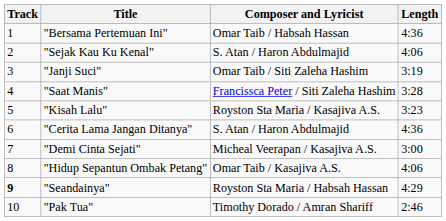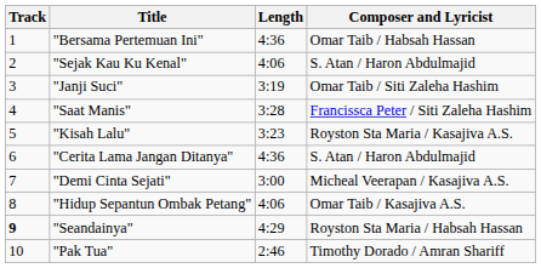 <table class="wikitable">
 <tr>
 <th>Track</th>
 <th>Title</th>
+<th>Length</th>
 <th>Composer and Lyricist</th>
-<th>Length</th>
 </tr>
 <tr>
 <td>1</td>
 <td>"Bersama Pertemuan Ini"</td>
+<td>4:36</td>
 <td>Omar Taib / Habsah Hassan</td>
-<td>4:36</td>
 </tr>
 <tr>
 <td>2</td>
 <td>"Sejak Kau Ku Kenal"</td>
+<td>4:06</td>
 <td>S. Atan / Haron Abdulmajid</td>
-<td>4:06</td>
 </tr>
 <tr>
 <td>3</td>
 <td>"Janji Suci"</td>
+<td>3:19</td>
 <td>Omar Taib / Siti Zaleha Hashim</td>
-<td>3:19</td>
 </tr>
 <tr>
 <td>4</td>
 <td>"Saat Manis"</td>
+<td>3:28</td>
 <td><a href='#'>Francissca Peter</a> / Siti Zaleha Hashim</td>
-<td>3:28</td>
 </tr>
 <tr>
 <td>5</td>
 <td>"Kisah Lalu"</td>
+<td>3:23</td>
 <td>Royston Sta Maria / Kasajiva A.S.</td>
-<td>3:23</td>
 </tr>
 <tr>
 <td>6</td>
 <td>"Cerita Lama Jangan Ditanya"</td>
+<td>4:36</td>
 <td>S. Atan / Haron Abdulmajid</td>
-<td>4:36</td>
 </tr>
 <tr>
 <td>7</td>
 <td>"Demi Cinta Sejati"</td>
+<td>3:00</td>
 <td>Micheal Veerapan / Kasajiva A.S.</td>
-<td>3:00</td>
 </tr>
 <tr>
 <td>8</td>
 <td>"Hidup Sepantun Ombak Petang"</td>
+<td>4:06</td>
 <td>Omar Taib / Kasajiva A.S.</td>
-<td>4:06</td>
 </tr>
 <tr>
 <td><strong>9</strong></td>
 <td>"Seandainya"</td>
+<td>4:29</td>
 <td>Royston Sta Maria / Habsah Hassan</td>
-<td>4:29</td>
 </tr>
 <tr>
 <td>10</td>
 <td>"Pak Tua"</td>
+<td>2:46</td>
 <td>Timothy Dorado / Amran Shariff</td>
-<td>2:46</td>
 </tr>
 </table>
